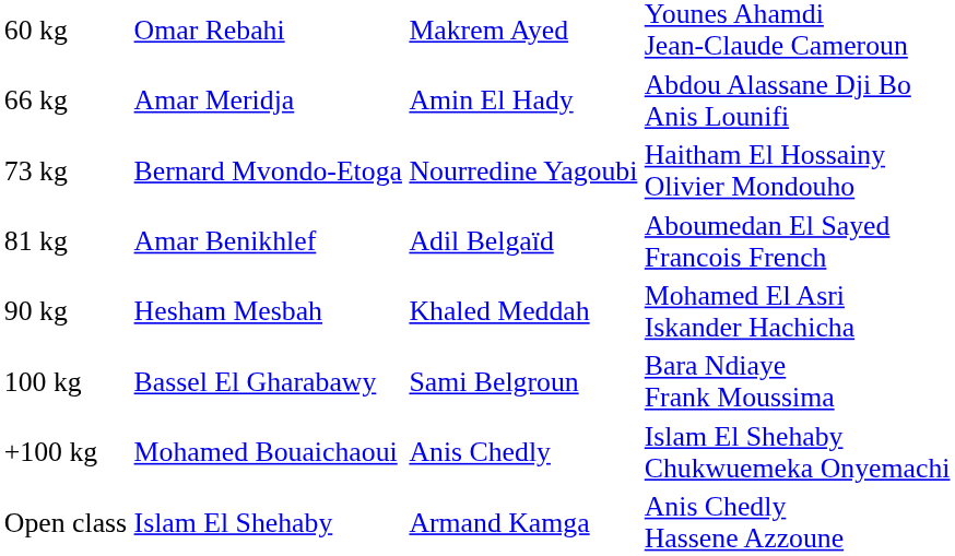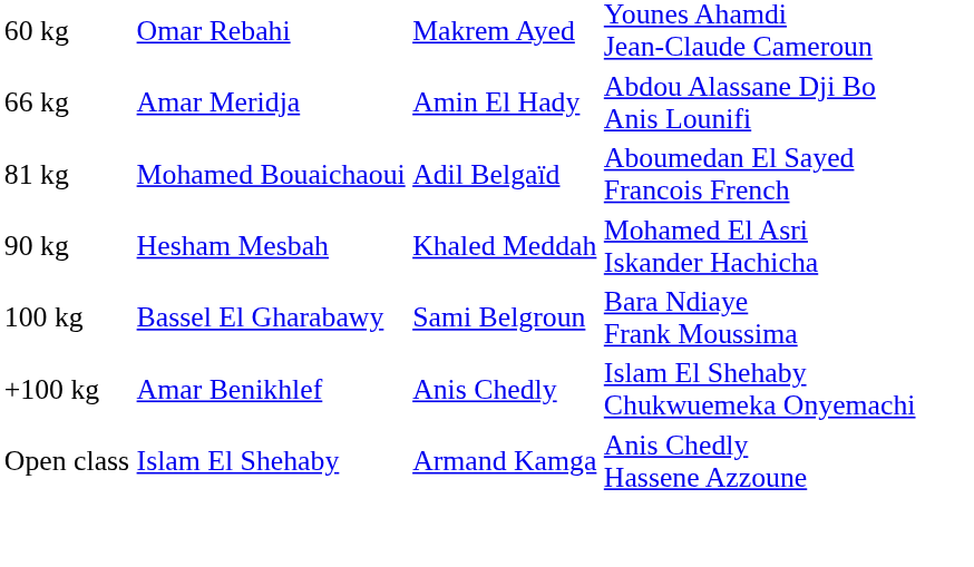 <table>
 <tr>
 <td>60 kg</td>
 <td> <a href='#'>Omar Rebahi</a></td>
 <td> <a href='#'>Makrem Ayed</a></td>
 <td> <a href='#'>Younes Ahamdi</a> <br>  <a href='#'>Jean-Claude Cameroun</a></td>
 </tr>
 <tr>
 <td>66 kg</td>
 <td> <a href='#'>Amar Meridja</a></td>
 <td> <a href='#'>Amin El Hady</a></td>
 <td> <a href='#'>Abdou Alassane Dji Bo</a> <br>  <a href='#'>Anis Lounifi</a></td>
 </tr>
 <tr>
-<td>73 kg</td>
-<td> <a href='#'>Bernard Mvondo-Etoga</a></td>
-<td> <a href='#'>Nourredine Yagoubi</a></td>
-<td> <a href='#'>Haitham El Hossainy</a> <br>  <a href='#'>Olivier Mondouho</a></td>
-</tr>
-<tr>
 <td>81 kg</td>
-<td> <a href='#'>Amar Benikhlef</a></td>
+<td> <a href='#'>Mohamed Bouaichaoui</a></td>
 <td> <a href='#'>Adil Belgaïd</a></td>
 <td> <a href='#'>Aboumedan El Sayed</a> <br>  <a href='#'>Francois French</a></td>
 </tr>
 <tr>
 <td>90 kg</td>
 <td> <a href='#'>Hesham Mesbah</a></td>
 <td> <a href='#'>Khaled Meddah</a></td>
 <td> <a href='#'>Mohamed El Asri</a> <br>  <a href='#'>Iskander Hachicha</a></td>
 </tr>
 <tr>
 <td>100 kg</td>
 <td> <a href='#'>Bassel El Gharabawy</a></td>
 <td> <a href='#'>Sami Belgroun</a></td>
 <td> <a href='#'>Bara Ndiaye</a> <br>  <a href='#'>Frank Moussima</a></td>
 </tr>
 <tr>
 <td>+100 kg</td>
-<td> <a href='#'>Mohamed Bouaichaoui</a></td>
+<td> <a href='#'>Amar Benikhlef</a></td>
 <td> <a href='#'>Anis Chedly</a></td>
 <td> <a href='#'>Islam El Shehaby</a> <br>  <a href='#'>Chukwuemeka Onyemachi</a></td>
 </tr>
 <tr>
 <td>Open class</td>
 <td> <a href='#'>Islam El Shehaby</a></td>
 <td> <a href='#'>Armand Kamga</a></td>
 <td> <a href='#'>Anis Chedly</a> <br>  <a href='#'>Hassene Azzoune</a></td>
 </tr>
 </table>
